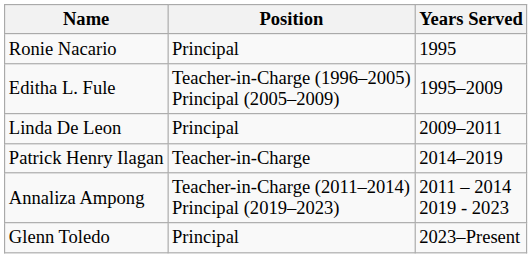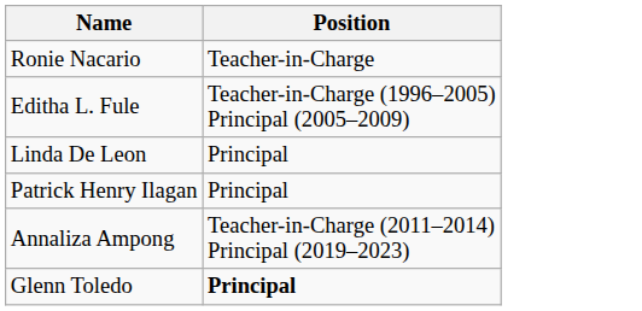 <table class="wikitable">
 <tr>
 <th>Name</th>
 <th>Position</th>
-<th>Years Served</th>
 </tr>
 <tr>
 <td>Ronie Nacario</td>
-<td>Principal</td>
-<td>1995</td>
+<td>Teacher-in-Charge</td>
 </tr>
 <tr>
 <td>Editha L. Fule</td>
 <td>Teacher-in-Charge (1996–2005)<br>Principal (2005–2009)</td>
-<td>1995–2009</td>
 </tr>
 <tr>
 <td>Linda De Leon</td>
 <td>Principal</td>
-<td>2009–2011</td>
 </tr>
 <tr>
 <td>Patrick Henry Ilagan</td>
-<td>Teacher-in-Charge</td>
-<td>2014–2019</td>
+<td>Principal</td>
 </tr>
 <tr>
 <td>Annaliza Ampong</td>
 <td>Teacher-in-Charge (2011–2014)<br>Principal (2019–2023)</td>
-<td>2011 – 2014<br>2019 - 2023</td>
 </tr>
 <tr>
 <td>Glenn Toledo</td>
-<td>Principal</td>
-<td>2023–Present</td>
+<td><strong>Principal</strong></td>
 </tr>
 </table>
